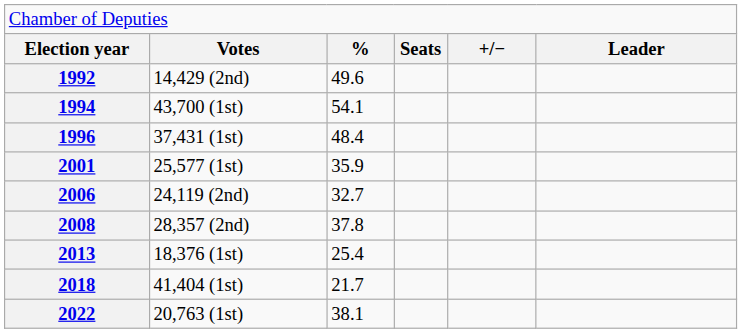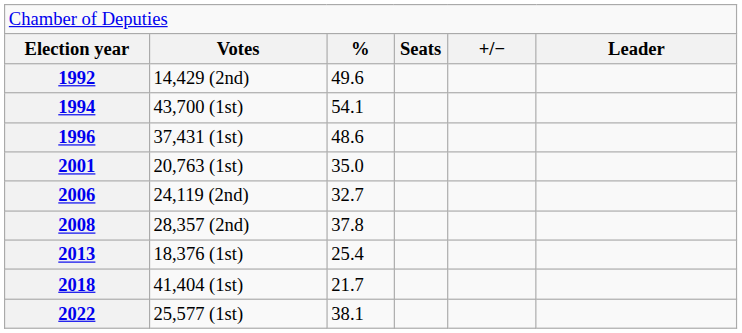 <table class=wikitable style="width:50%; border:1px #AAAAFF solid">
 <tr>
 <td colspan=6><a href='#'>Chamber of Deputies</a></td>
 </tr>
 <tr>
 <th width=13%>Election year</th>
 <th width=16%>Votes</th>
 <th width=6%>%</th>
 <th width=1%>Seats</th>
 <th width=8%>+/−</th>
 <th width=18%>Leader</th>
 </tr>
 <tr>
 <th><a href='#'>1992</a></th>
 <td>14,429	(2nd)</td>
 <td>49.6</td>
 <td></td>
 <td></td>
 <td></td>
 </tr>
 <tr>
 <th><a href='#'>1994</a></th>
 <td>43,700 (1st)</td>
 <td>54.1</td>
 <td></td>
 <td></td>
 <td></td>
 </tr>
 <tr>
 <th><a href='#'>1996</a></th>
 <td>37,431 (1st)</td>
-<td>48.4</td>
+<td>48.6</td>
 <td></td>
 <td></td>
 <td></td>
 </tr>
 <tr>
 <th><a href='#'>2001</a></th>
-<td>25,577 (1st)</td>
-<td>35.9</td>
+<td>20,763	(1st)</td>
+<td>35.0</td>
 <td></td>
 <td></td>
 <td></td>
 </tr>
 <tr>
 <th><a href='#'>2006</a></th>
 <td>24,119 (2nd)</td>
 <td>32.7</td>
 <td></td>
 <td></td>
 <td></td>
 </tr>
 <tr>
 <th><a href='#'>2008</a></th>
 <td>28,357 (2nd)</td>
 <td>37.8</td>
 <td></td>
 <td></td>
 <td></td>
 </tr>
 <tr>
 <th><a href='#'>2013</a></th>
 <td>18,376 (1st)</td>
 <td>25.4</td>
 <td></td>
 <td></td>
 <td></td>
 </tr>
 <tr>
 <th><a href='#'>2018</a></th>
 <td>41,404 (1st)</td>
 <td>21.7</td>
 <td></td>
 <td></td>
 <td></td>
 </tr>
 <tr>
 <th><a href='#'>2022</a></th>
-<td>20,763	(1st)</td>
+<td>25,577 (1st)</td>
 <td>38.1</td>
 <td></td>
 <td></td>
 <td></td>
 </tr>
 </table>
